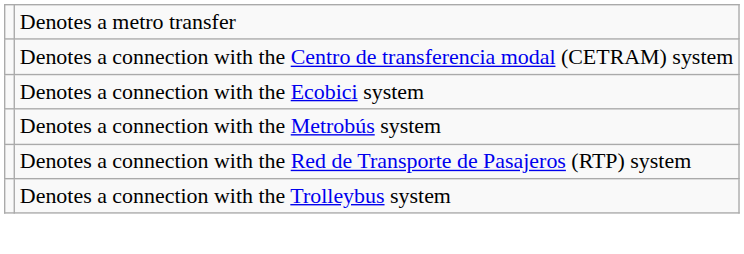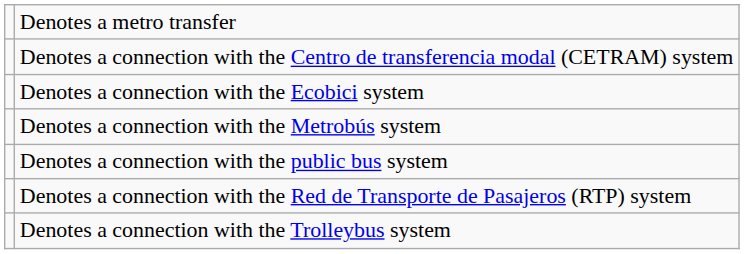 <table class="wikitable">
 <tr>
 <td></td>
 <td>Denotes a metro transfer</td>
 </tr>
 <tr>
 <td></td>
 <td>Denotes a connection with the <a href='#'>Centro de transferencia modal</a> (CETRAM) system</td>
 </tr>
 <tr>
 <td></td>
 <td>Denotes a connection with the <a href='#'>Ecobici</a> system</td>
 </tr>
 <tr>
 <td></td>
 <td>Denotes a connection with the <a href='#'>Metrobús</a> system</td>
 </tr>
 <tr>
 <td></td>
+<td>Denotes a connection with the <a href='#'>public bus</a> system</td>
+</tr>
+<tr>
+<td></td>
 <td>Denotes a connection with the <a href='#'>Red de Transporte de Pasajeros</a> (RTP) system</td>
 </tr>
 <tr>
 <td></td>
 <td>Denotes a connection with the <a href='#'>Trolleybus</a> system</td>
 </tr>
 </table>
